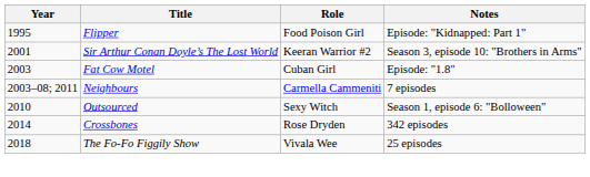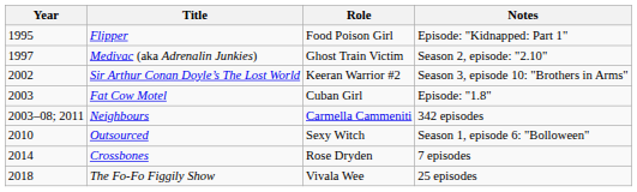 <table class="wikitable sortable">
 <tr>
 <th>Year</th>
 <th>Title</th>
 <th>Role</th>
 <th class="unsortable">Notes</th>
 </tr>
 <tr>
 <td>1995</td>
 <td><em><a href='#'>Flipper</a></em></td>
 <td>Food Poison Girl</td>
 <td>Episode: "Kidnapped: Part 1"</td>
 </tr>
 <tr>
-<td>2001</td>
+<td>1997</td>
+<td><em><a href='#'>Medivac</a></em> (aka <em>Adrenalin Junkies</em>)</td>
+<td>Ghost Train Victim</td>
+<td>Season 2, episode: "2.10"</td>
+</tr>
+<tr>
+<td>2002</td>
 <td><em><a href='#'>Sir Arthur Conan Doyle’s The Lost World</a></em></td>
 <td>Keeran Warrior #2</td>
 <td>Season 3, episode 10: "Brothers in Arms"</td>
 </tr>
 <tr>
 <td>2003</td>
 <td><em><a href='#'>Fat Cow Motel</a></em></td>
 <td>Cuban Girl</td>
 <td>Episode: "1.8"</td>
 </tr>
 <tr>
 <td>2003–08; 2011</td>
 <td><em><a href='#'>Neighbours</a></em></td>
 <td><a href='#'>Carmella Cammeniti</a></td>
-<td>7 episodes</td>
+<td>342 episodes</td>
 </tr>
 <tr>
 <td>2010</td>
 <td><em><a href='#'>Outsourced</a></em></td>
 <td>Sexy Witch</td>
 <td>Season 1, episode 6: "Bolloween"</td>
 </tr>
 <tr>
 <td>2014</td>
 <td><em><a href='#'>Crossbones</a></em></td>
 <td>Rose Dryden</td>
-<td>342 episodes</td>
+<td>7 episodes</td>
 </tr>
 <tr>
 <td>2018</td>
 <td><em>The Fo-Fo Figgily Show</em></td>
 <td>Vivala Wee</td>
 <td>25 episodes</td>
 </tr>
 </table>
